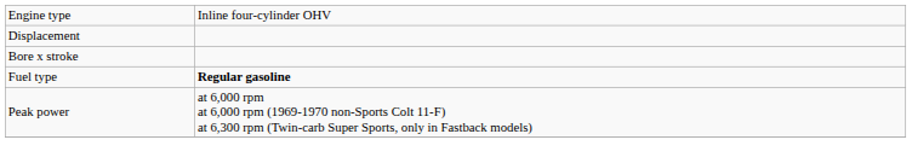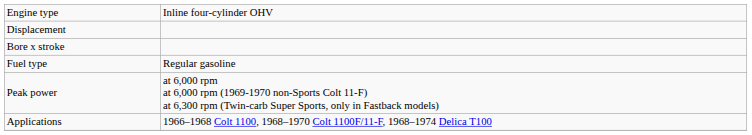 <table class="wikitable" style="width:70%;">
 <tr>
 <td style="width:16%;">Engine type</td>
 <td style="width:60%;">Inline four-cylinder OHV</td>
 </tr>
 <tr>
 <td>Displacement</td>
 <td></td>
 </tr>
 <tr>
 <td>Bore x stroke</td>
 <td></td>
 </tr>
 <tr>
 <td>Fuel type</td>
-<td><strong>Regular gasoline</strong></td>
+<td>Regular gasoline</td>
 </tr>
 <tr>
 <td>Peak power</td>
 <td> at 6,000 rpm<br> at 6,000 rpm (1969-1970 non-Sports Colt 11-F)<br> at 6,300 rpm (Twin-carb Super Sports, only in Fastback models)</td>
 </tr>
 <tr>
+<td>Applications</td>
+<td>1966–1968 <a href='#'>Colt 1100</a>, 1968–1970 <a href='#'>Colt 1100F/11-F</a>, 1968–1974 <a href='#'>Delica T100</a></td>
+</tr>
+<tr>
 </tr>
 </table>
